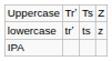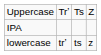 <table class="wikitable" style="margin:0 auto; width:70px; align="left"; border-collapse:collapse;">
 <tr>
 <td>Uppercase</td>
 <td>Trʼ</td>
 <td>Ts</td>
 <td>Z</td>
 </tr>
 <tr>
+<td>IPA</td>
+<td></td>
+<td></td>
+<td></td>
+</tr>
+<tr>
 <td>lowercase</td>
 <td>trʼ</td>
 <td>ts</td>
 <td>z</td>
 </tr>
-<tr>
-<td>IPA</td>
-<td></td>
-<td></td>
-<td></td>
-</tr>
 </table>
